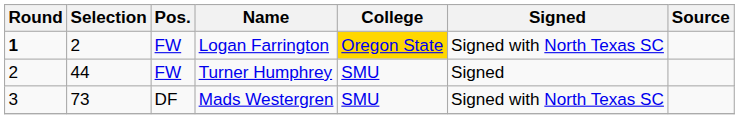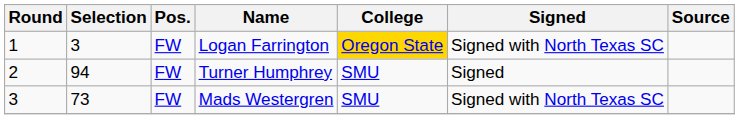 <table class="wikitable">
 <tr>
 <th>Round</th>
 <th>Selection</th>
 <th>Pos.</th>
 <th>Name</th>
 <th>College</th>
 <th>Signed</th>
 <th>Source</th>
 </tr>
 <tr>
-<td><strong>1</strong></td>
-<td>2 </td>
+<td>1</td>
+<td>3 </td>
 <td><a href='#'>FW</a></td>
 <td> <a href='#'>Logan Farrington</a></td>
 <td style="background: gold;"><a href='#'>Oregon State</a></td>
 <td>Signed with <a href='#'>North Texas SC</a></td>
 <td></td>
 </tr>
 <tr>
 <td>2</td>
-<td>44</td>
+<td>94</td>
 <td><a href='#'>FW</a></td>
 <td> <a href='#'>Turner Humphrey</a></td>
 <td><a href='#'>SMU</a></td>
 <td>Signed</td>
 <td></td>
 </tr>
 <tr>
 <td>3</td>
 <td>73</td>
-<td>DF</td>
+<td><a href='#'>FW</a></td>
 <td> <a href='#'>Mads Westergren</a></td>
 <td><a href='#'>SMU</a></td>
 <td>Signed with <a href='#'>North Texas SC</a></td>
 <td></td>
 </tr>
 <tr>
 </tr>
 </table>
